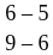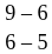 <table style="text-align:center">
 <tr>
 <th width=200></th>
 <th width=100></th>
 <th width=200></th>
 </tr>
 <tr>
 <td align=right><strong></strong></td>
-<td>6 – 5</td>
+<td>9 – 6</td>
 <td align=left></td>
 </tr>
 <tr>
 <td align=right><strong></strong></td>
-<td>9 – 6</td>
+<td>6 – 5</td>
 <td align=left></td>
 </tr>
 </table>
